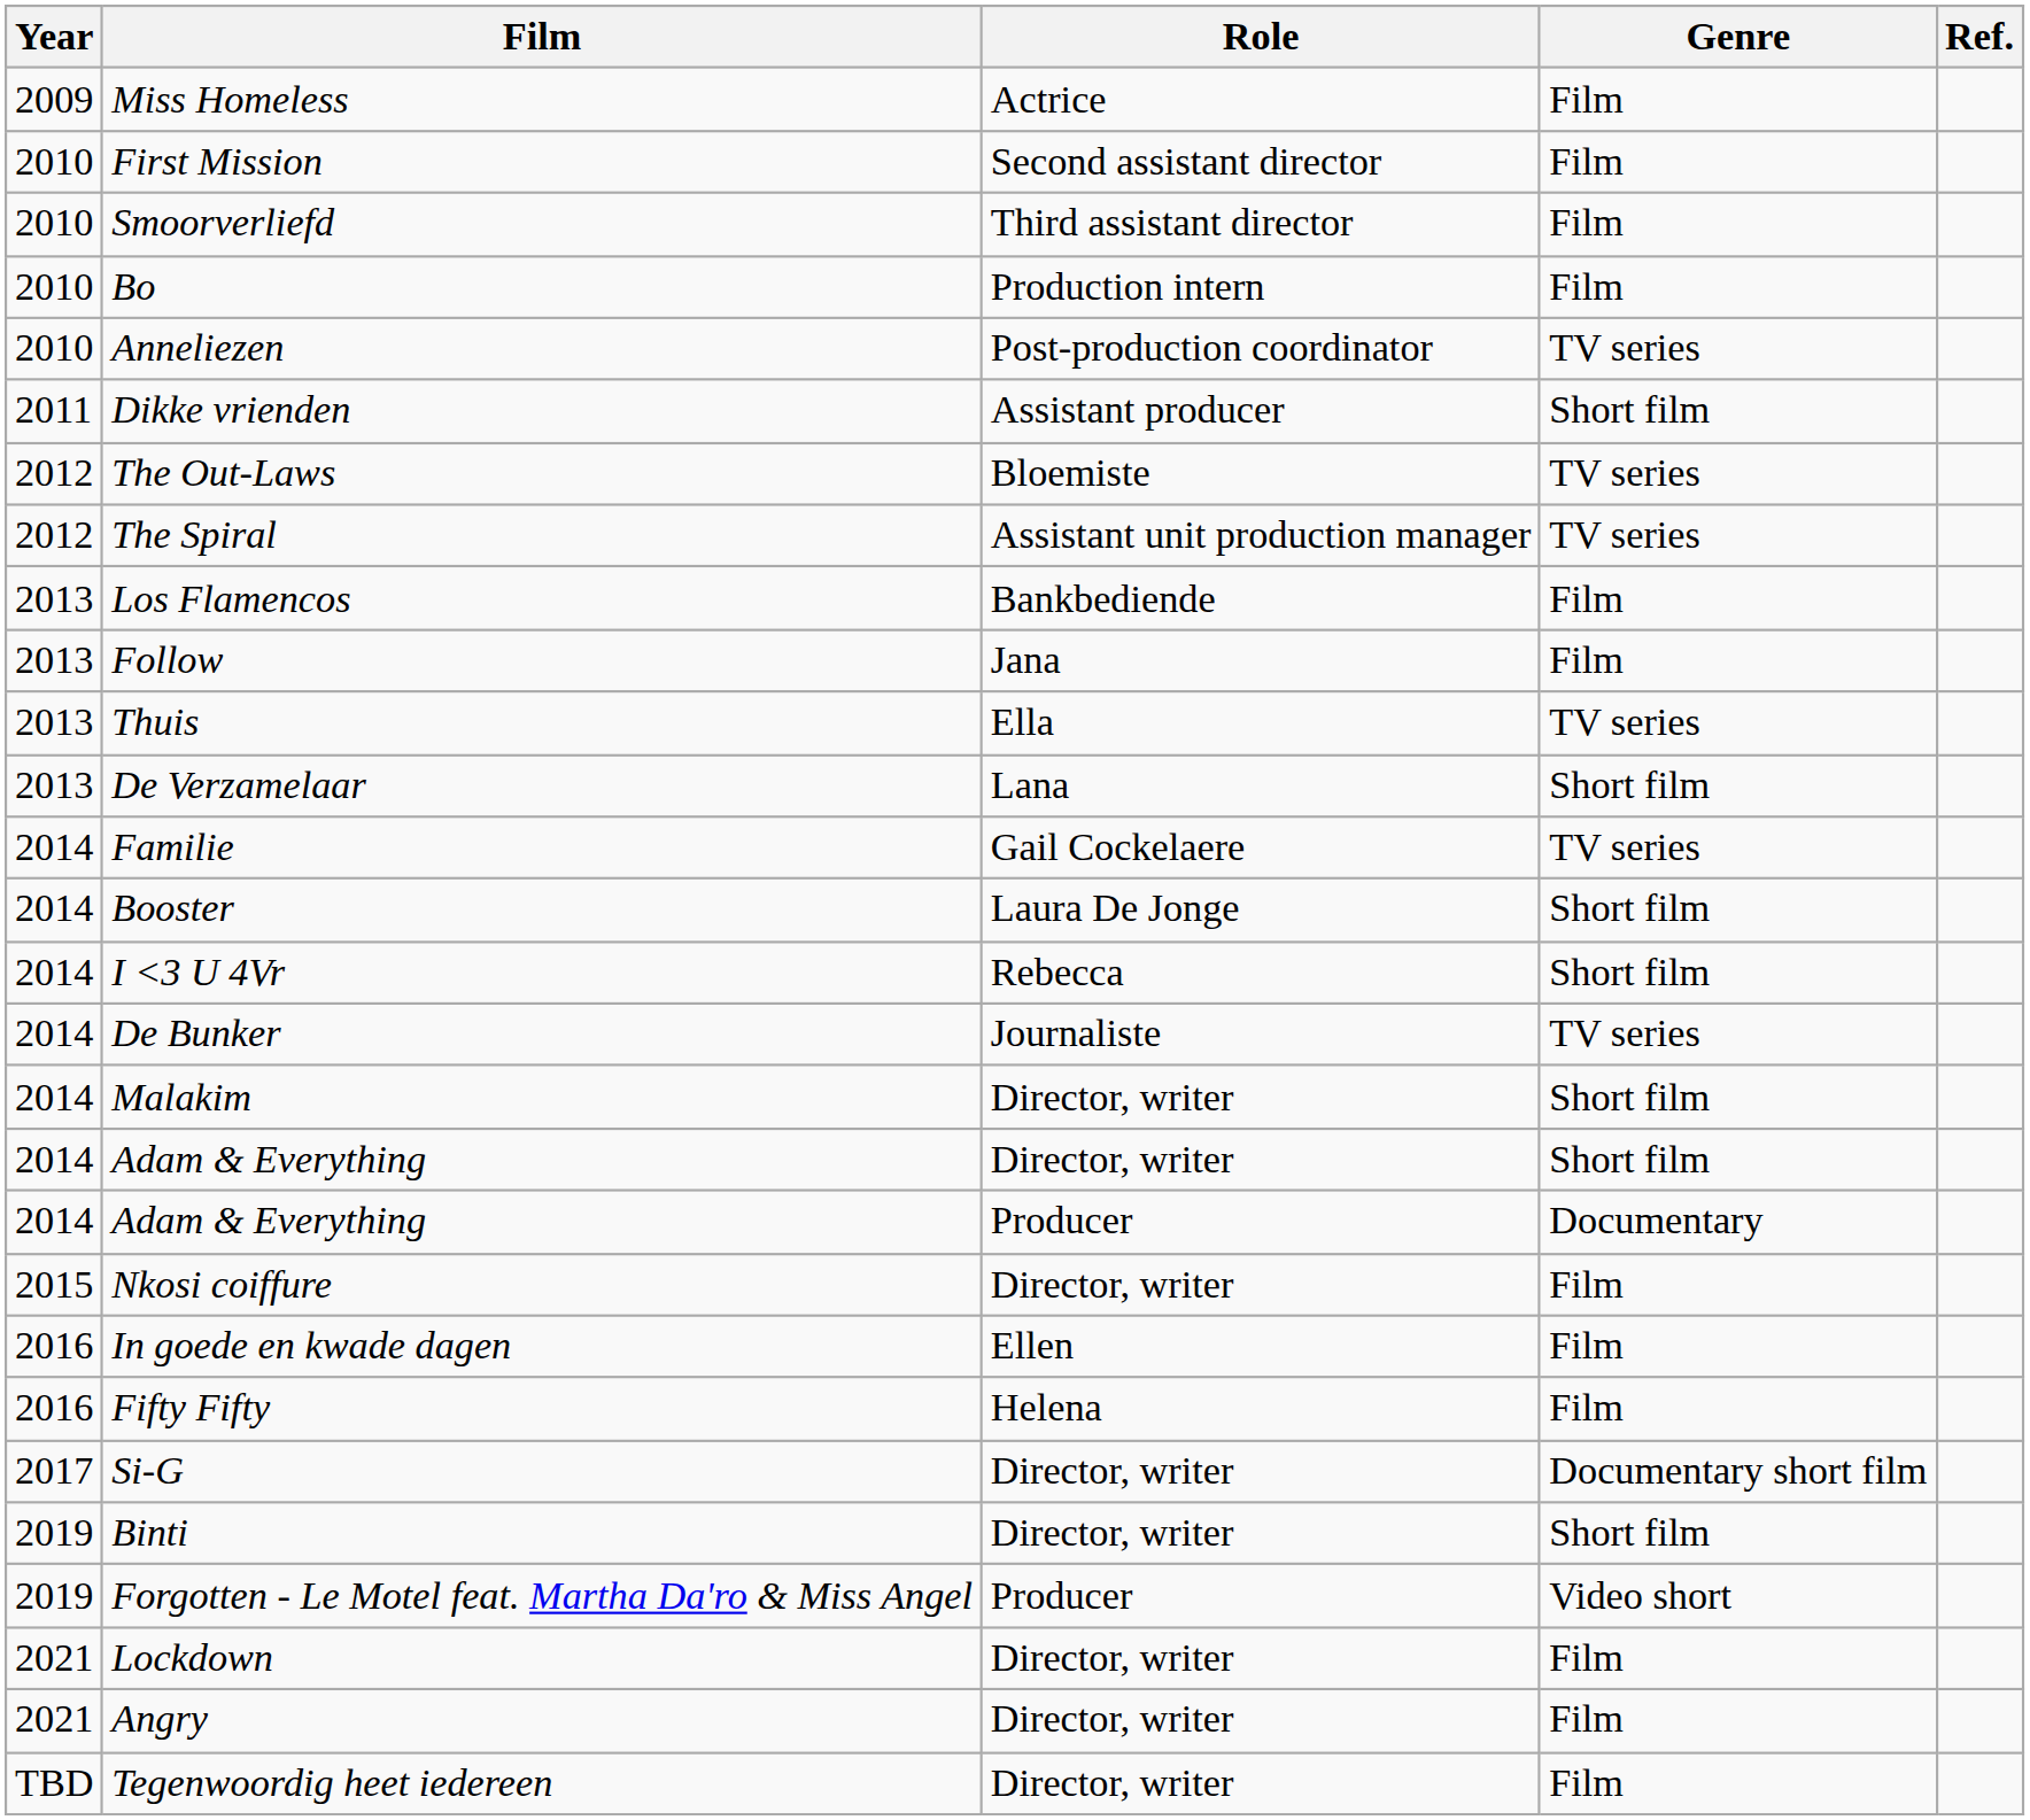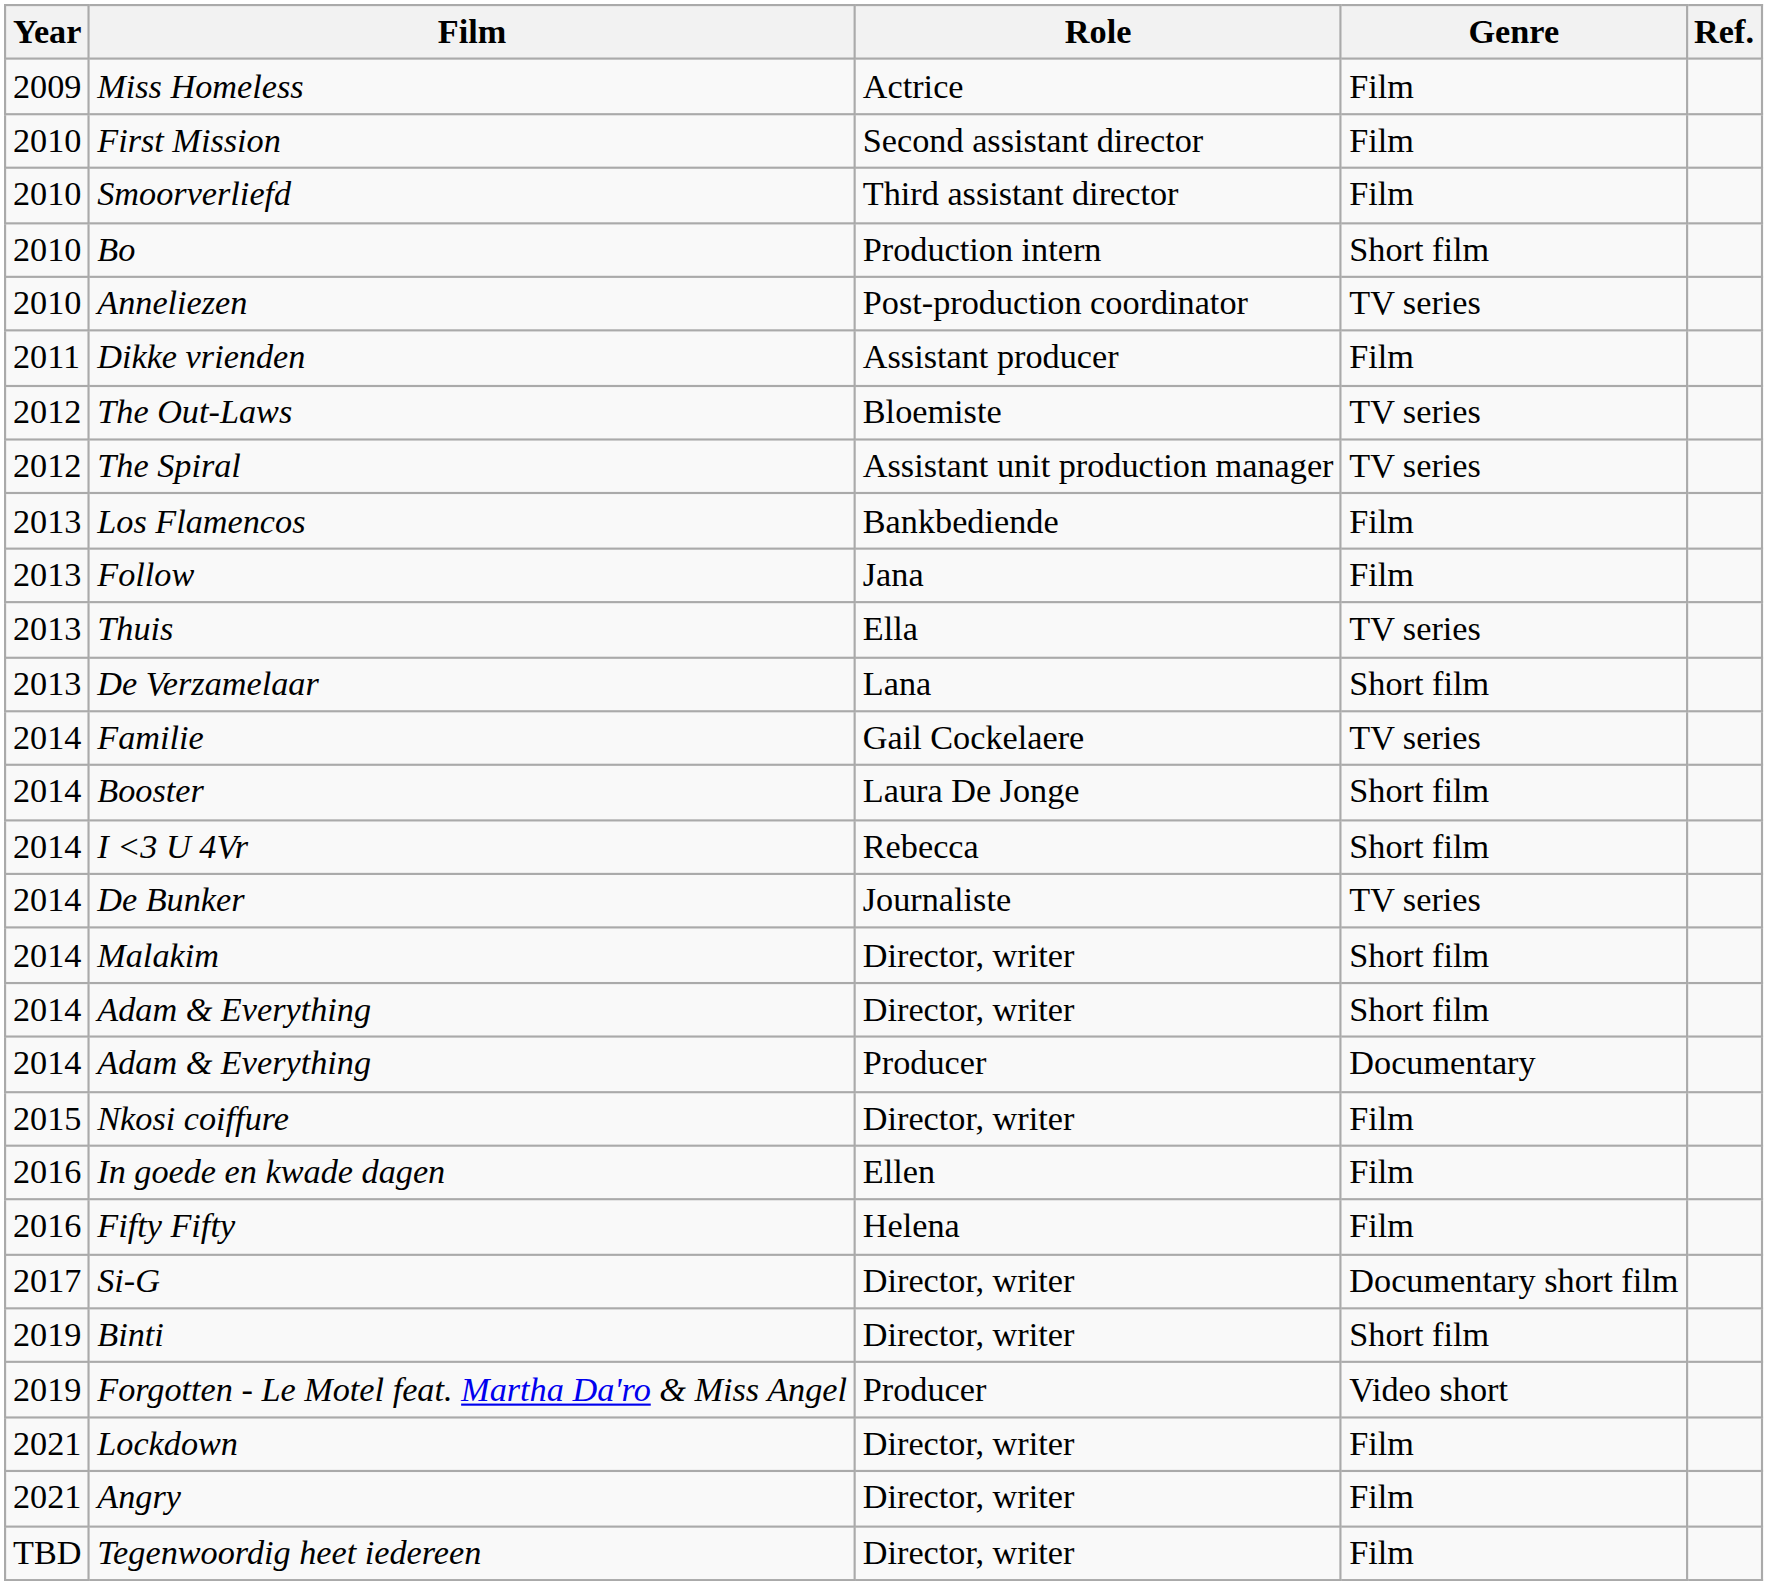 <table class="wikitable">
 <tr>
 <th>Year</th>
 <th>Film</th>
 <th>Role</th>
 <th>Genre</th>
 <th>Ref.</th>
 </tr>
 <tr>
 <td>2009</td>
 <td><em>Miss Homeless</em></td>
 <td>Actrice</td>
 <td>Film</td>
 <td></td>
 </tr>
 <tr>
 <td>2010</td>
 <td><em>First Mission</em></td>
 <td>Second assistant director</td>
 <td>Film</td>
 <td></td>
 </tr>
 <tr>
 <td>2010</td>
 <td><em>Smoorverliefd</em></td>
 <td>Third assistant director</td>
 <td>Film</td>
 <td></td>
 </tr>
 <tr>
 <td>2010</td>
 <td><em>Bo</em></td>
 <td>Production intern</td>
-<td>Film</td>
+<td>Short film</td>
 <td></td>
 </tr>
 <tr>
 <td>2010</td>
 <td><em>Anneliezen</em></td>
 <td>Post-production coordinator</td>
 <td>TV series</td>
 <td></td>
 </tr>
 <tr>
 <td>2011</td>
 <td><em>Dikke vrienden</em></td>
 <td>Assistant producer</td>
-<td>Short film</td>
+<td>Film</td>
 <td></td>
 </tr>
 <tr>
 <td>2012</td>
 <td><em>The Out-Laws</em></td>
 <td>Bloemiste</td>
 <td>TV series</td>
 <td></td>
 </tr>
 <tr>
 <td>2012</td>
 <td><em>The Spiral</em></td>
 <td>Assistant unit production manager</td>
 <td>TV series</td>
 <td></td>
 </tr>
 <tr>
 <td>2013</td>
 <td><em>Los Flamencos</em></td>
 <td>Bankbediende</td>
 <td>Film</td>
 <td></td>
 </tr>
 <tr>
 <td>2013</td>
 <td><em>Follow</em></td>
 <td>Jana</td>
 <td>Film</td>
 <td></td>
 </tr>
 <tr>
 <td>2013</td>
 <td><em>Thuis</em></td>
 <td>Ella</td>
 <td>TV series</td>
 <td></td>
 </tr>
 <tr>
 <td>2013</td>
 <td><em>De Verzamelaar</em></td>
 <td>Lana</td>
 <td>Short film</td>
 <td></td>
 </tr>
 <tr>
 <td>2014</td>
 <td><em>Familie</em></td>
 <td>Gail Cockelaere</td>
 <td>TV series</td>
 <td></td>
 </tr>
 <tr>
 <td>2014</td>
 <td><em>Booster</em></td>
 <td>Laura De Jonge</td>
 <td>Short film</td>
 <td></td>
 </tr>
 <tr>
 <td>2014</td>
 <td><em>I <3 U 4Vr</em></td>
 <td>Rebecca</td>
 <td>Short film</td>
 <td></td>
 </tr>
 <tr>
 <td>2014</td>
 <td><em>De Bunker</em></td>
 <td>Journaliste</td>
 <td>TV series</td>
 <td></td>
 </tr>
 <tr>
 <td>2014</td>
 <td><em>Malakim</em></td>
 <td>Director, writer</td>
 <td>Short film</td>
 <td></td>
 </tr>
 <tr>
 <td>2014</td>
 <td><em>Adam & Everything</em></td>
 <td>Director, writer</td>
 <td>Short film</td>
 <td></td>
 </tr>
 <tr>
 <td>2014</td>
 <td><em>Adam & Everything</em></td>
 <td>Producer</td>
 <td>Documentary</td>
 <td></td>
 </tr>
 <tr>
 <td>2015</td>
 <td><em>Nkosi coiffure</em></td>
 <td>Director, writer</td>
 <td>Film</td>
 <td></td>
 </tr>
 <tr>
 <td>2016</td>
 <td><em>In goede en kwade dagen</em></td>
 <td>Ellen</td>
 <td>Film</td>
 <td></td>
 </tr>
 <tr>
 <td>2016</td>
 <td><em>Fifty Fifty</em></td>
 <td>Helena</td>
 <td>Film</td>
 <td></td>
 </tr>
 <tr>
 <td>2017</td>
 <td><em>Si-G</em></td>
 <td>Director, writer</td>
 <td>Documentary short film</td>
 <td></td>
 </tr>
 <tr>
 <td>2019</td>
 <td><em>Binti</em></td>
 <td>Director, writer</td>
 <td>Short film</td>
 <td></td>
 </tr>
 <tr>
 <td>2019</td>
 <td><em>Forgotten - Le Motel feat. <a href='#'>Martha Da'ro</a> & Miss Angel</em></td>
 <td>Producer</td>
 <td>Video short</td>
 <td></td>
 </tr>
 <tr>
 <td>2021</td>
 <td><em>Lockdown</em></td>
 <td>Director, writer</td>
 <td>Film</td>
 <td></td>
 </tr>
 <tr>
 <td>2021</td>
 <td><em>Angry</em></td>
 <td>Director, writer</td>
 <td>Film</td>
 <td></td>
 </tr>
 <tr>
 <td>TBD</td>
 <td><em>Tegenwoordig heet iedereen</em></td>
 <td>Director, writer</td>
 <td>Film</td>
 <td></td>
 </tr>
 </table>
